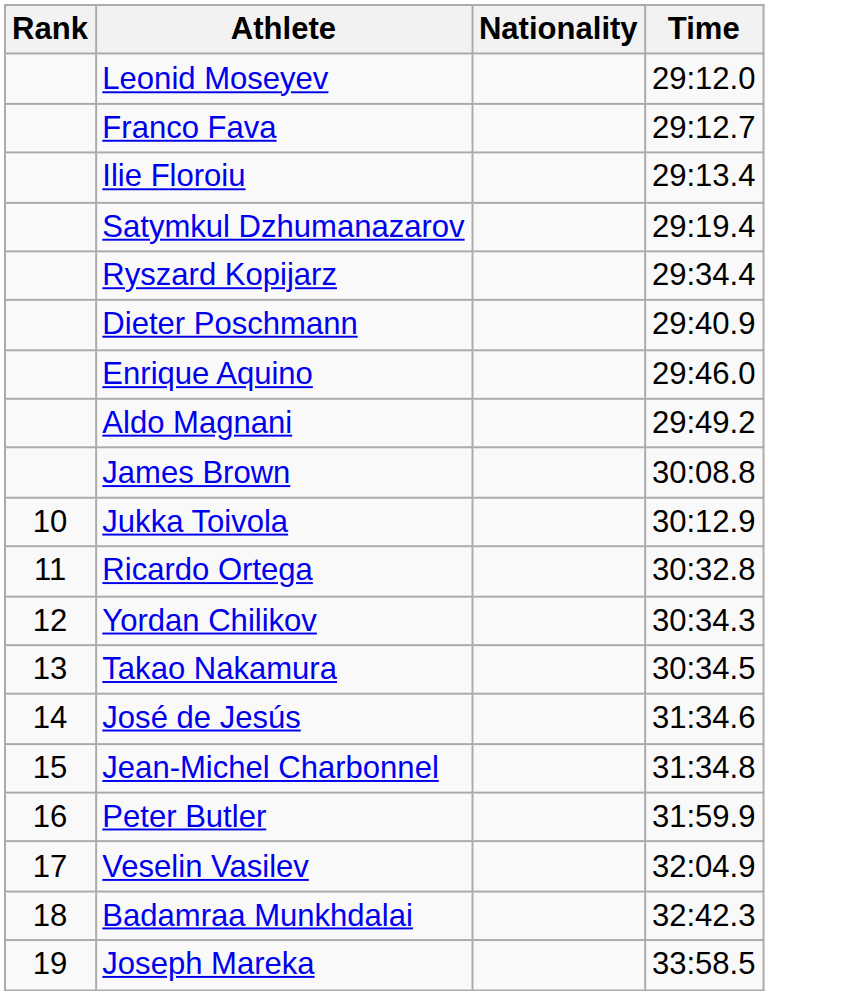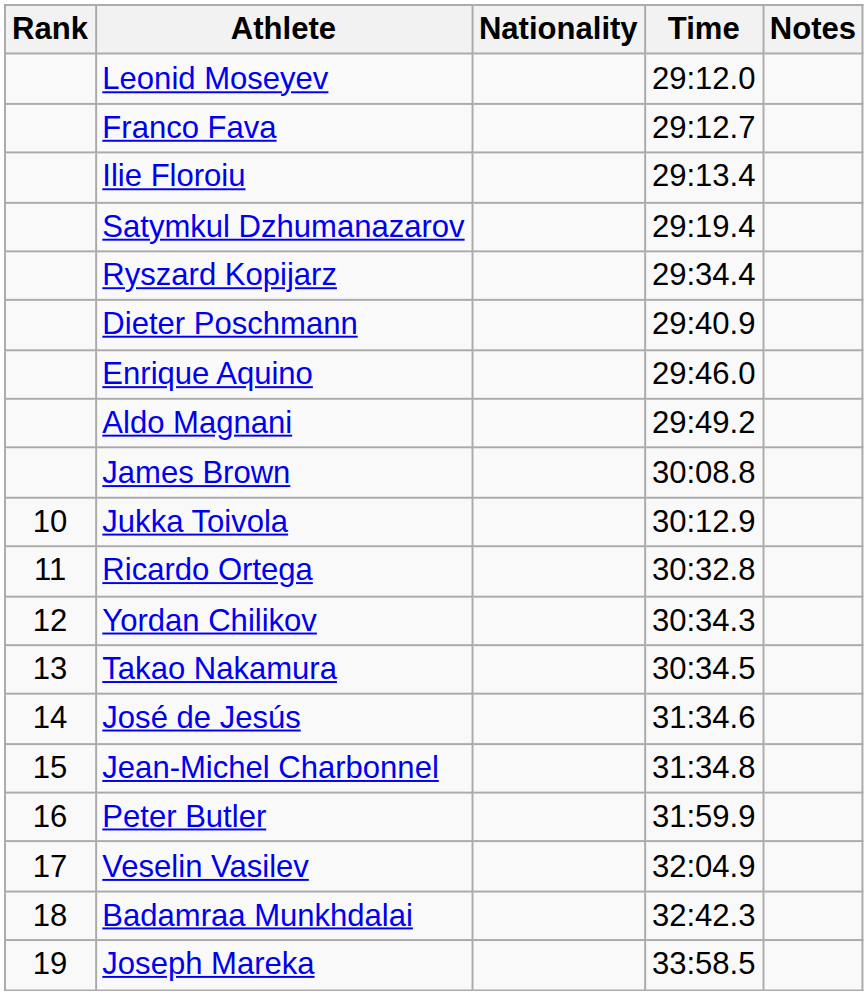 <table class="wikitable sortable" style="text-align:center">
 <tr>
 <th>Rank</th>
 <th>Athlete</th>
 <th>Nationality</th>
 <th>Time</th>
+<th>Notes</th>
 </tr>
 <tr>
 <td></td>
 <td align=left><a href='#'>Leonid Moseyev</a></td>
 <td align=left></td>
 <td>29:12.0</td>
+<td></td>
 </tr>
 <tr>
 <td></td>
 <td align=left><a href='#'>Franco Fava</a></td>
 <td align=left></td>
 <td>29:12.7</td>
+<td></td>
 </tr>
 <tr>
 <td></td>
 <td align=left><a href='#'>Ilie Floroiu</a></td>
 <td align=left></td>
 <td>29:13.4</td>
+<td></td>
 </tr>
 <tr>
 <td></td>
 <td align=left><a href='#'>Satymkul Dzhumanazarov</a></td>
 <td align=left></td>
 <td>29:19.4</td>
+<td></td>
 </tr>
 <tr>
 <td></td>
 <td align=left><a href='#'>Ryszard Kopijarz</a></td>
 <td align=left></td>
 <td>29:34.4</td>
+<td></td>
 </tr>
 <tr>
 <td></td>
 <td align=left><a href='#'>Dieter Poschmann</a></td>
 <td align=left></td>
 <td>29:40.9</td>
+<td></td>
 </tr>
 <tr>
 <td></td>
 <td align=left><a href='#'>Enrique Aquino</a></td>
 <td align=left></td>
 <td>29:46.0</td>
+<td></td>
 </tr>
 <tr>
 <td></td>
 <td align=left><a href='#'>Aldo Magnani</a></td>
 <td align=left></td>
 <td>29:49.2</td>
+<td></td>
 </tr>
 <tr>
 <td></td>
 <td align=left><a href='#'>James Brown</a></td>
 <td align=left></td>
 <td>30:08.8</td>
+<td></td>
 </tr>
 <tr>
 <td>10</td>
 <td align=left><a href='#'>Jukka Toivola</a></td>
 <td align=left></td>
 <td>30:12.9</td>
+<td></td>
 </tr>
 <tr>
 <td>11</td>
 <td align=left><a href='#'>Ricardo Ortega</a></td>
 <td align=left></td>
 <td>30:32.8</td>
+<td></td>
 </tr>
 <tr>
 <td>12</td>
 <td align=left><a href='#'>Yordan Chilikov</a></td>
 <td align=left></td>
 <td>30:34.3</td>
+<td></td>
 </tr>
 <tr>
 <td>13</td>
 <td align=left><a href='#'>Takao Nakamura</a></td>
 <td align=left></td>
 <td>30:34.5</td>
+<td></td>
 </tr>
 <tr>
 <td>14</td>
 <td align=left><a href='#'>José de Jesús</a></td>
 <td align=left></td>
 <td>31:34.6</td>
+<td></td>
 </tr>
 <tr>
 <td>15</td>
 <td align=left><a href='#'>Jean-Michel Charbonnel</a></td>
 <td align=left></td>
 <td>31:34.8</td>
+<td></td>
 </tr>
 <tr>
 <td>16</td>
 <td align=left><a href='#'>Peter Butler</a></td>
 <td align=left></td>
 <td>31:59.9</td>
+<td></td>
 </tr>
 <tr>
 <td>17</td>
 <td align=left><a href='#'>Veselin Vasilev</a></td>
 <td align=left></td>
 <td>32:04.9</td>
+<td></td>
 </tr>
 <tr>
 <td>18</td>
 <td align=left><a href='#'>Badamraa Munkhdalai</a></td>
 <td align=left></td>
 <td>32:42.3</td>
+<td></td>
 </tr>
 <tr>
 <td>19</td>
 <td align=left><a href='#'>Joseph Mareka</a></td>
 <td align=left></td>
 <td>33:58.5</td>
+<td></td>
 </tr>
 </table>
